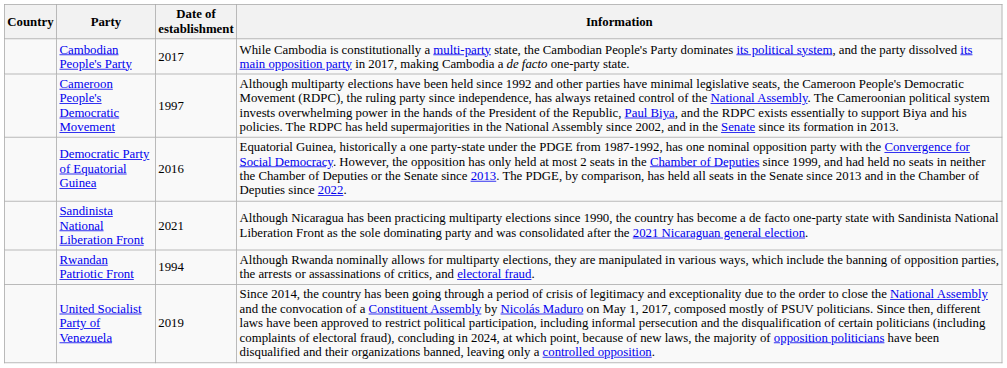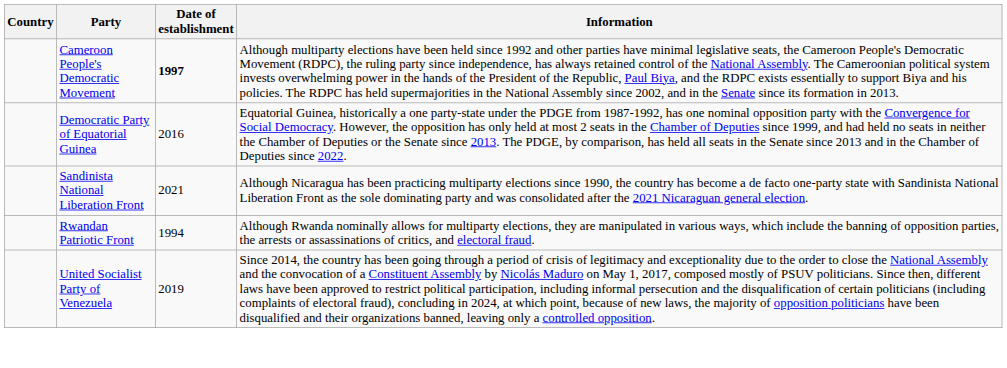 <table class="wikitable sortable">
 <tr>
 <th>Country</th>
 <th>Party</th>
 <th>Date of<br>establishment</th>
 <th>Information</th>
 </tr>
 <tr>
 <td></td>
-<td><a href='#'>Cambodian People's Party</a></td>
-<td>2017</td>
-<td>While Cambodia is constitutionally a <a href='#'>multi-party</a> state, the Cambodian People's Party dominates <a href='#'>its political system</a>, and the party dissolved <a href='#'>its main opposition party</a> in 2017, making Cambodia a <em>de facto</em> one-party state.</td>
-</tr>
-<tr>
-<td></td>
 <td><a href='#'>Cameroon People's Democratic Movement</a></td>
-<td>1997</td>
+<td><strong>1997</strong></td>
 <td>Although multiparty elections have been held since 1992 and other parties have minimal legislative seats, the Cameroon People's Democratic Movement (RDPC), the ruling party since independence, has always retained control of the <a href='#'>National Assembly</a>. The Cameroonian political system invests overwhelming power in the hands of the President of the Republic, <a href='#'>Paul Biya</a>, and the RDPC exists essentially to support Biya and his policies. The RDPC has held supermajorities in the National Assembly since 2002, and in the <a href='#'>Senate</a> since its formation in 2013.</td>
 </tr>
 <tr>
 <td></td>
 <td><a href='#'>Democratic Party of Equatorial Guinea</a></td>
 <td>2016</td>
 <td>Equatorial Guinea, historically a one party-state under the PDGE from 1987-1992, has one nominal opposition party with the <a href='#'>Convergence for Social Democracy</a>. However, the opposition has only held at most 2 seats in the <a href='#'>Chamber of Deputies</a> since 1999, and had held no seats in neither the Chamber of Deputies or the Senate since <a href='#'>2013</a>. The PDGE, by comparison, has held all seats in the Senate since 2013 and in the Chamber of Deputies since <a href='#'>2022</a>.</td>
 </tr>
 <tr>
 <td></td>
 <td><a href='#'>Sandinista National Liberation Front</a></td>
 <td>2021</td>
 <td>Although Nicaragua has been practicing multiparty elections since 1990, the country has become a de facto one-party state with Sandinista National Liberation Front as the sole dominating party and was consolidated after the <a href='#'>2021 Nicaraguan general election</a>.</td>
 </tr>
 <tr>
 <td></td>
 <td><a href='#'>Rwandan Patriotic Front</a></td>
 <td>1994</td>
 <td>Although Rwanda nominally allows for multiparty elections, they are manipulated in various ways, which include the banning of opposition parties, the arrests or assassinations of critics, and <a href='#'>electoral fraud</a>.</td>
 </tr>
 <tr>
 <td></td>
 <td><a href='#'>United Socialist Party of Venezuela</a></td>
 <td>2019</td>
 <td>Since 2014, the country has been going through a period of crisis of legitimacy and exceptionality due to the order to close the <a href='#'>National Assembly</a> and the convocation of a <a href='#'>Constituent Assembly</a> by <a href='#'>Nicolás Maduro</a> on May 1, 2017, composed mostly of PSUV politicians. Since then, different laws have been approved to restrict political participation, including informal persecution and the disqualification of certain politicians (including complaints of electoral fraud), concluding in 2024, at which point, because of new laws, the majority of <a href='#'>opposition politicians</a> have been disqualified and their organizations banned, leaving only a <a href='#'>controlled opposition</a>.</td>
 </tr>
 </table>
